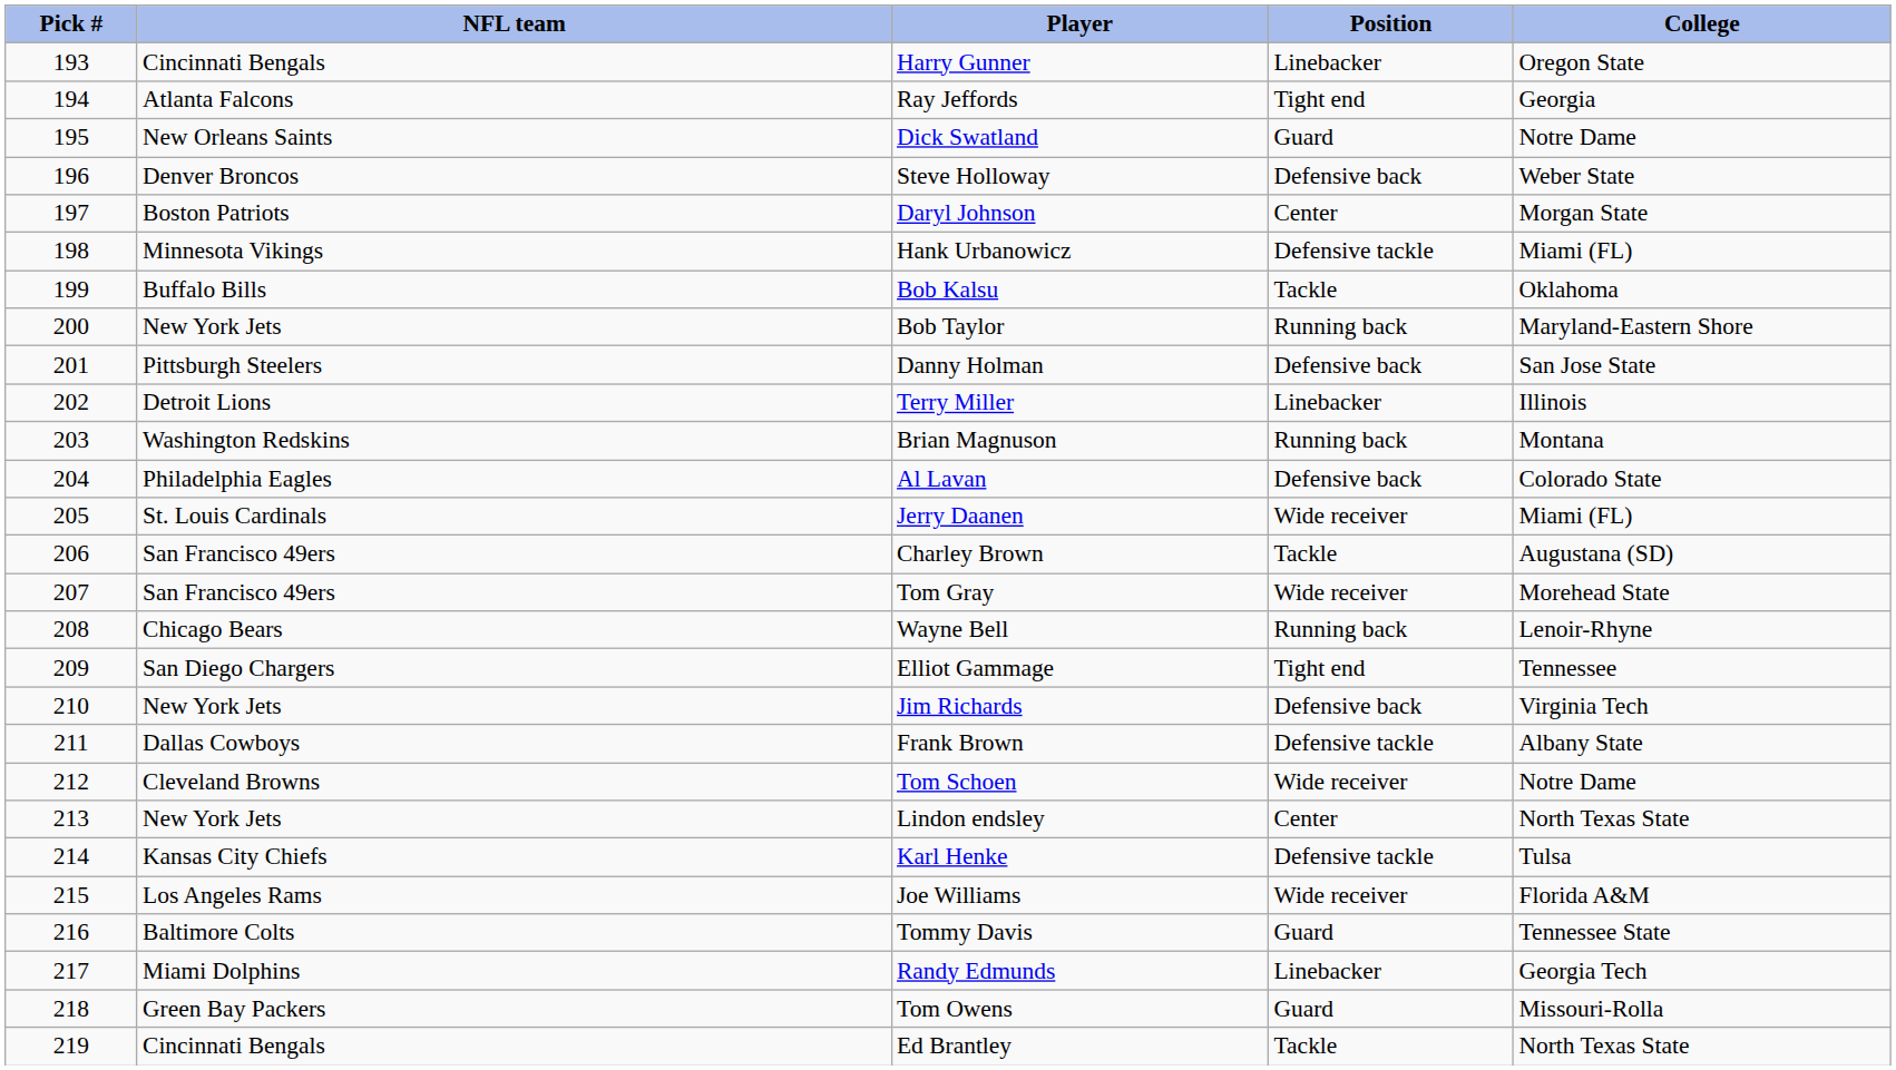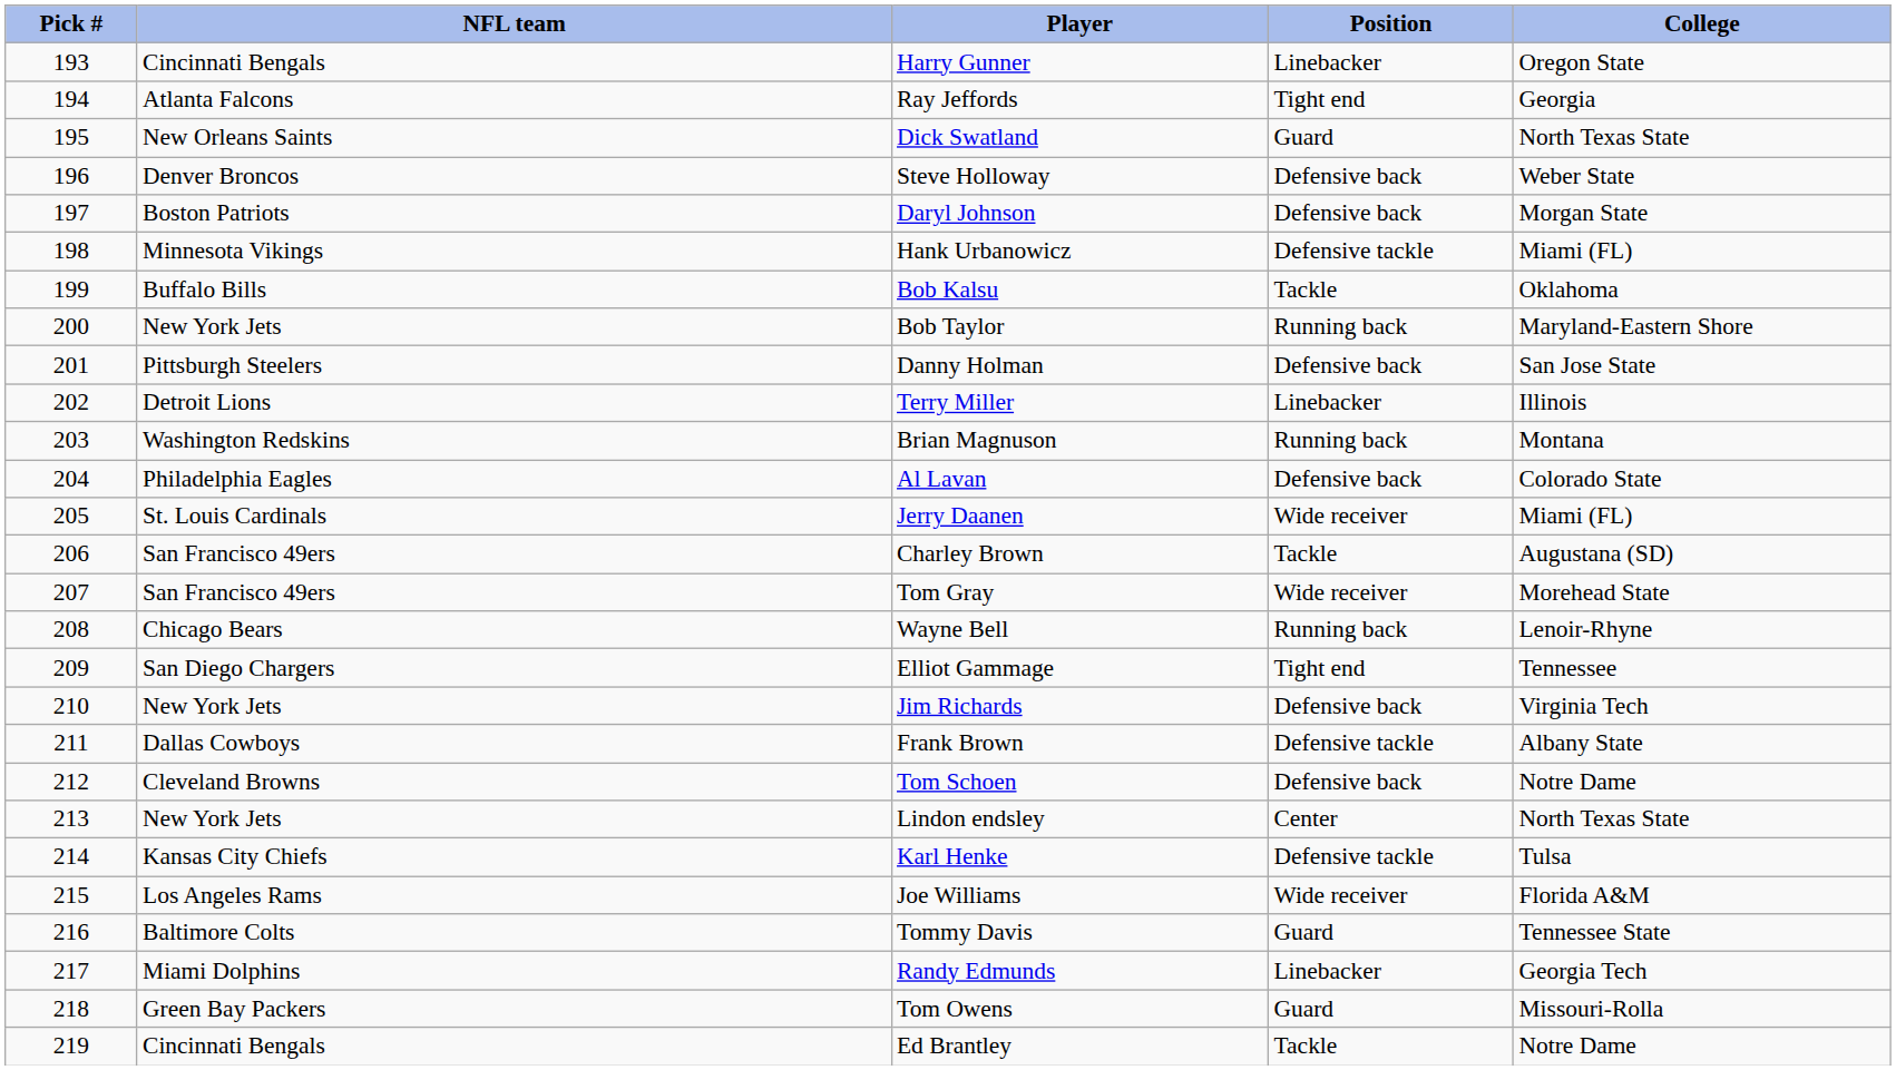 <table class="wikitable sortable sortable" style="width: 100%">
 <tr>
 <th style="background:#A8BDEC;" width=7%>Pick #</th>
 <th width=40% style="background:#A8BDEC;">NFL team</th>
 <th width=20% style="background:#A8BDEC;">Player</th>
 <th width=13% style="background:#A8BDEC;">Position</th>
 <th style="background:#A8BDEC;">College</th>
 </tr>
 <tr>
 <td align=center>193</td>
 <td>Cincinnati Bengals</td>
 <td><a href='#'>Harry Gunner</a></td>
 <td>Linebacker</td>
 <td>Oregon State</td>
 </tr>
 <tr>
 <td align=center>194</td>
 <td>Atlanta Falcons</td>
 <td>Ray Jeffords</td>
 <td>Tight end</td>
 <td>Georgia</td>
 </tr>
 <tr>
 <td align=center>195</td>
 <td>New Orleans Saints</td>
 <td><a href='#'>Dick Swatland</a></td>
 <td>Guard</td>
-<td>Notre Dame</td>
+<td>North Texas State</td>
 </tr>
 <tr>
 <td align=center>196</td>
 <td>Denver Broncos</td>
 <td>Steve Holloway</td>
 <td>Defensive back</td>
 <td>Weber State</td>
 </tr>
 <tr>
 <td align=center>197</td>
 <td>Boston Patriots</td>
 <td><a href='#'>Daryl Johnson</a></td>
-<td>Center</td>
+<td>Defensive back</td>
 <td>Morgan State</td>
 </tr>
 <tr>
 <td align=center>198</td>
 <td>Minnesota Vikings</td>
 <td>Hank Urbanowicz</td>
 <td>Defensive tackle</td>
 <td>Miami (FL)</td>
 </tr>
 <tr>
 <td align=center>199</td>
 <td>Buffalo Bills</td>
 <td><a href='#'>Bob Kalsu</a></td>
 <td>Tackle</td>
 <td>Oklahoma</td>
 </tr>
 <tr>
 <td align=center>200</td>
 <td>New York Jets</td>
 <td>Bob Taylor</td>
 <td>Running back</td>
 <td>Maryland-Eastern Shore</td>
 </tr>
 <tr>
 <td align=center>201</td>
 <td>Pittsburgh Steelers</td>
 <td>Danny Holman</td>
 <td>Defensive back</td>
 <td>San Jose State</td>
 </tr>
 <tr>
 <td align=center>202</td>
 <td>Detroit Lions</td>
 <td><a href='#'>Terry Miller</a></td>
 <td>Linebacker</td>
 <td>Illinois</td>
 </tr>
 <tr>
 <td align=center>203</td>
 <td>Washington Redskins</td>
 <td>Brian Magnuson</td>
 <td>Running back</td>
 <td>Montana</td>
 </tr>
 <tr>
 <td align=center>204</td>
 <td>Philadelphia Eagles</td>
 <td><a href='#'>Al Lavan</a></td>
 <td>Defensive back</td>
 <td>Colorado State</td>
 </tr>
 <tr>
 <td align=center>205</td>
 <td>St. Louis Cardinals</td>
 <td><a href='#'>Jerry Daanen</a></td>
 <td>Wide receiver</td>
 <td>Miami (FL)</td>
 </tr>
 <tr>
 <td align=center>206</td>
 <td>San Francisco 49ers</td>
 <td>Charley Brown</td>
 <td>Tackle</td>
 <td>Augustana (SD)</td>
 </tr>
 <tr>
 <td align=center>207</td>
 <td>San Francisco 49ers</td>
 <td>Tom Gray</td>
 <td>Wide receiver</td>
 <td>Morehead State</td>
 </tr>
 <tr>
 <td align=center>208</td>
 <td>Chicago Bears</td>
 <td>Wayne Bell</td>
 <td>Running back</td>
 <td>Lenoir-Rhyne</td>
 </tr>
 <tr>
 <td align=center>209</td>
 <td>San Diego Chargers</td>
 <td>Elliot Gammage</td>
 <td>Tight end</td>
 <td>Tennessee</td>
 </tr>
 <tr>
 <td align=center>210</td>
 <td>New York Jets</td>
 <td><a href='#'>Jim Richards</a></td>
 <td>Defensive back</td>
 <td>Virginia Tech</td>
 </tr>
 <tr>
 <td align=center>211</td>
 <td>Dallas Cowboys</td>
 <td>Frank Brown</td>
 <td>Defensive tackle</td>
 <td>Albany State</td>
 </tr>
 <tr>
 <td align=center>212</td>
 <td>Cleveland Browns</td>
 <td><a href='#'>Tom Schoen</a></td>
-<td>Wide receiver</td>
+<td>Defensive back</td>
 <td>Notre Dame</td>
 </tr>
 <tr>
 <td align=center>213</td>
 <td>New York Jets</td>
 <td>Lindon endsley</td>
 <td>Center</td>
 <td>North Texas State</td>
 </tr>
 <tr>
 <td align=center>214</td>
 <td>Kansas City Chiefs</td>
 <td><a href='#'>Karl Henke</a></td>
 <td>Defensive tackle</td>
 <td>Tulsa</td>
 </tr>
 <tr>
 <td align=center>215</td>
 <td>Los Angeles Rams</td>
 <td>Joe Williams</td>
 <td>Wide receiver</td>
 <td>Florida A&M</td>
 </tr>
 <tr>
 <td align=center>216</td>
 <td>Baltimore Colts</td>
 <td>Tommy Davis</td>
 <td>Guard</td>
 <td>Tennessee State</td>
 </tr>
 <tr>
 <td align=center>217</td>
 <td>Miami Dolphins</td>
 <td><a href='#'>Randy Edmunds</a></td>
 <td>Linebacker</td>
 <td>Georgia Tech</td>
 </tr>
 <tr>
 <td align=center>218</td>
 <td>Green Bay Packers</td>
 <td>Tom Owens</td>
 <td>Guard</td>
 <td>Missouri-Rolla</td>
 </tr>
 <tr>
 <td align=center>219</td>
 <td>Cincinnati Bengals</td>
 <td>Ed Brantley</td>
 <td>Tackle</td>
-<td>North Texas State</td>
+<td>Notre Dame</td>
 </tr>
 </table>
